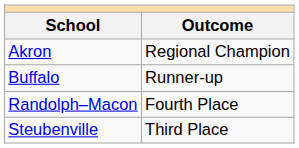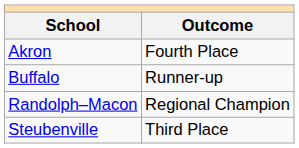 <table class="wikitable" style="float:left; margin-right:1em;">
 <tr>
 <th colspan="3" style="background:#ffdead;"></th>
 </tr>
 <tr>
 <th>School</th>
 <th>Outcome</th>
 </tr>
 <tr>
 <td><a href='#'>Akron</a></td>
-<td>Regional Champion</td>
+<td>Fourth Place</td>
 </tr>
 <tr>
 <td><a href='#'>Buffalo</a></td>
 <td>Runner-up</td>
 </tr>
 <tr>
 <td><a href='#'>Randolph–Macon</a></td>
-<td>Fourth Place</td>
+<td>Regional Champion</td>
 </tr>
 <tr>
 <td><a href='#'>Steubenville</a></td>
 <td>Third Place</td>
 </tr>
 </table>
